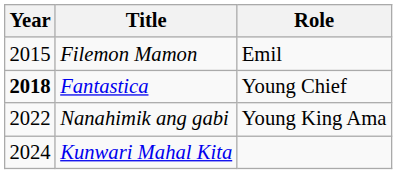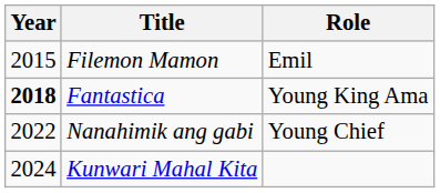 <table class="wikitable">
 <tr>
 <th>Year</th>
 <th>Title</th>
 <th>Role</th>
 </tr>
 <tr>
 <td>2015</td>
 <td><em>Filemon Mamon</em></td>
 <td>Emil</td>
 </tr>
 <tr>
 <td><strong>2018</strong></td>
 <td><a href='#'><em>Fantastica</em></a></td>
-<td>Young Chief</td>
+<td>Young King Ama</td>
 </tr>
 <tr>
 <td>2022</td>
 <td><em>Nanahimik ang gabi</em></td>
-<td>Young King Ama</td>
+<td>Young Chief</td>
 </tr>
 <tr>
 <td>2024</td>
 <td><em><a href='#'>Kunwari Mahal Kita</a></em></td>
 <td></td>
 </tr>
 </table>
